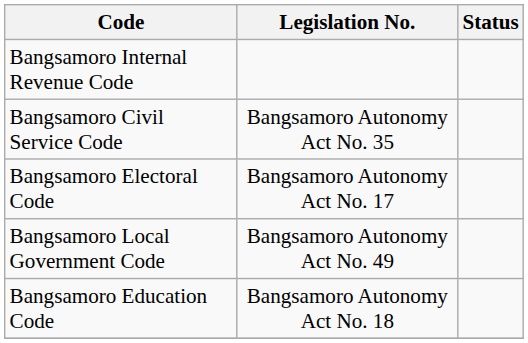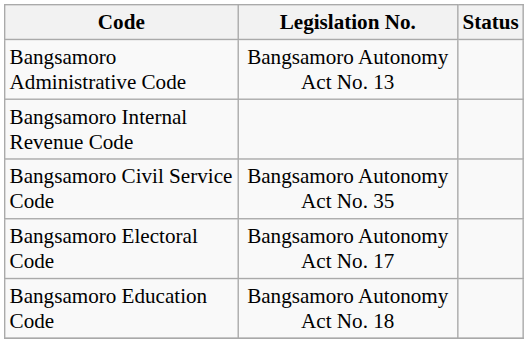 <table class="wikitable" style="text-align: center; font-size:95%;" width=60%>
 <tr>
 <th>Code</th>
 <th>Legislation No.</th>
 <th>Status</th>
+</tr>
+<tr>
+<td align=left>Bangsamoro Administrative Code</td>
+<td>Bangsamoro Autonomy Act No. 13</td>
+<td></td>
 </tr>
 <tr>
 <td align=left>Bangsamoro Internal Revenue Code</td>
 <td></td>
 <td></td>
 </tr>
 <tr>
 <td align=left>Bangsamoro Civil Service Code</td>
 <td>Bangsamoro Autonomy Act No. 35</td>
 <td></td>
 </tr>
 <tr>
 <td align=left>Bangsamoro Electoral Code</td>
 <td>Bangsamoro Autonomy Act No. 17</td>
 <td></td>
 </tr>
 <tr>
-<td align=left>Bangsamoro Local Government Code</td>
-<td>Bangsamoro Autonomy Act No. 49</td>
-<td></td>
-</tr>
-<tr>
 <td align=left>Bangsamoro Education Code</td>
 <td>Bangsamoro Autonomy Act No. 18</td>
 <td></td>
 </tr>
 <tr>
 </tr>
 </table>
